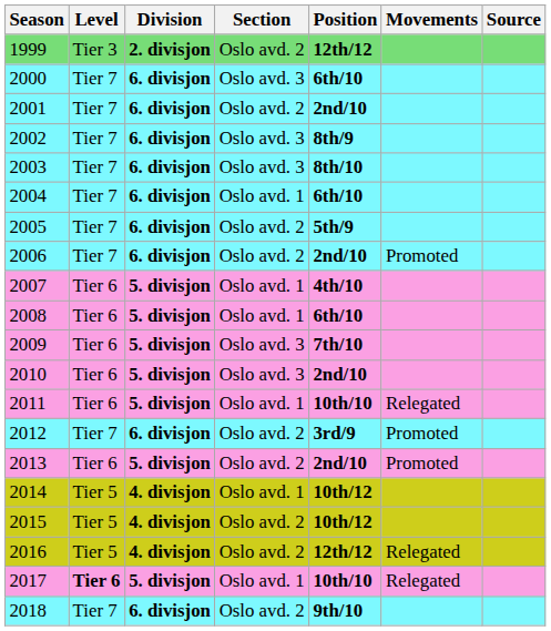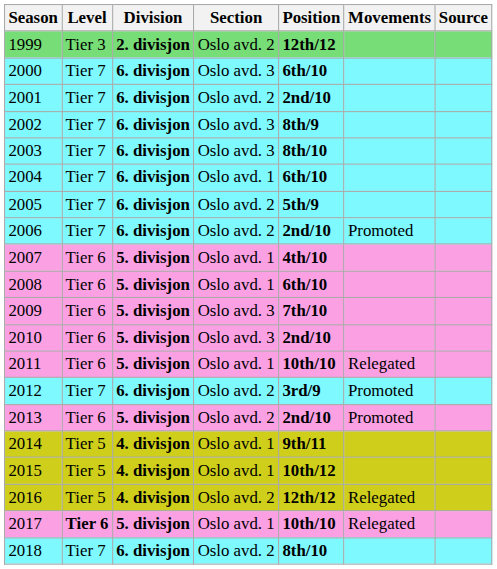 <table class="wikitable">
 <tr style="background:#f0f6fa;">
 <th>Season</th>
 <th>Level</th>
 <th>Division</th>
 <th>Section</th>
 <th>Position</th>
 <th>Movements</th>
 <th>Source</th>
 </tr>
 <tr>
 <td style="background:#7d7;">1999</td>
 <td style="background:#7d7;">Tier 3</td>
 <td style="background:#7d7;"><strong>2. divisjon</strong></td>
 <td style="background:#7d7;">Oslo avd. 2</td>
 <td style="background:#7d7;"><strong>12th/12</strong></td>
 <td style="background:#7d7;"></td>
 <td style="background:#7d7;"></td>
 </tr>
 <tr>
 <td style="background:#7DF9FF;">2000</td>
 <td style="background:#7DF9FF;">Tier 7</td>
 <td style="background:#7DF9FF;"><strong>6. divisjon</strong></td>
 <td style="background:#7DF9FF;">Oslo avd. 3</td>
 <td style="background:#7DF9FF;"><strong>6th/10</strong></td>
 <td style="background:#7DF9FF;"></td>
 <td style="background:#7DF9FF;"></td>
 </tr>
 <tr>
 <td style="background:#7DF9FF;">2001</td>
 <td style="background:#7DF9FF;">Tier 7</td>
 <td style="background:#7DF9FF;"><strong>6. divisjon</strong></td>
 <td style="background:#7DF9FF;">Oslo avd. 2</td>
 <td style="background:#7DF9FF;"><strong>2nd/10</strong></td>
 <td style="background:#7DF9FF;"></td>
 <td style="background:#7DF9FF;"></td>
 </tr>
 <tr>
 <td style="background:#7DF9FF;">2002</td>
 <td style="background:#7DF9FF;">Tier 7</td>
 <td style="background:#7DF9FF;"><strong>6. divisjon</strong></td>
 <td style="background:#7DF9FF;">Oslo avd. 3</td>
 <td style="background:#7DF9FF;"><strong>8th/9</strong></td>
 <td style="background:#7DF9FF;"></td>
 <td style="background:#7DF9FF;"></td>
 </tr>
 <tr>
 <td style="background:#7DF9FF;">2003</td>
 <td style="background:#7DF9FF;">Tier 7</td>
 <td style="background:#7DF9FF;"><strong>6. divisjon</strong></td>
 <td style="background:#7DF9FF;">Oslo avd. 3</td>
 <td style="background:#7DF9FF;"><strong>8th/10</strong></td>
 <td style="background:#7DF9FF;"></td>
 <td style="background:#7DF9FF;"></td>
 </tr>
 <tr>
 <td style="background:#7DF9FF;">2004</td>
 <td style="background:#7DF9FF;">Tier 7</td>
 <td style="background:#7DF9FF;"><strong>6. divisjon</strong></td>
 <td style="background:#7DF9FF;">Oslo avd. 1</td>
 <td style="background:#7DF9FF;"><strong>6th/10</strong></td>
 <td style="background:#7DF9FF;"></td>
 <td style="background:#7DF9FF;"></td>
 </tr>
 <tr>
 <td style="background:#7DF9FF;">2005</td>
 <td style="background:#7DF9FF;">Tier 7</td>
 <td style="background:#7DF9FF;"><strong>6. divisjon</strong></td>
 <td style="background:#7DF9FF;">Oslo avd. 2</td>
 <td style="background:#7DF9FF;"><strong>5th/9</strong></td>
 <td style="background:#7DF9FF;"></td>
 <td style="background:#7DF9FF;"></td>
 </tr>
 <tr>
 <td style="background:#7DF9FF;">2006</td>
 <td style="background:#7DF9FF;">Tier 7</td>
 <td style="background:#7DF9FF;"><strong>6. divisjon</strong></td>
 <td style="background:#7DF9FF;">Oslo avd. 2</td>
 <td style="background:#7DF9FF;"><strong>2nd/10</strong></td>
 <td style="background:#7DF9FF;">Promoted</td>
 <td style="background:#7DF9FF;"></td>
 </tr>
 <tr>
 <td style="background:#FBA0E3;">2007</td>
 <td style="background:#FBA0E3;">Tier 6</td>
 <td style="background:#FBA0E3;"><strong>5. divisjon</strong></td>
 <td style="background:#FBA0E3;">Oslo avd. 1</td>
 <td style="background:#FBA0E3;"><strong>4th/10</strong></td>
 <td style="background:#FBA0E3;"></td>
 <td style="background:#FBA0E3;"></td>
 </tr>
 <tr>
 <td style="background:#FBA0E3;">2008</td>
 <td style="background:#FBA0E3;">Tier 6</td>
 <td style="background:#FBA0E3;"><strong>5. divisjon</strong></td>
 <td style="background:#FBA0E3;">Oslo avd. 1</td>
 <td style="background:#FBA0E3;"><strong>6th/10</strong></td>
 <td style="background:#FBA0E3;"></td>
 <td style="background:#FBA0E3;"></td>
 </tr>
 <tr>
 <td style="background:#FBA0E3;">2009</td>
 <td style="background:#FBA0E3;">Tier 6</td>
 <td style="background:#FBA0E3;"><strong>5. divisjon</strong></td>
 <td style="background:#FBA0E3;">Oslo avd. 3</td>
 <td style="background:#FBA0E3;"><strong>7th/10</strong></td>
 <td style="background:#FBA0E3;"></td>
 <td style="background:#FBA0E3;"></td>
 </tr>
 <tr>
 <td style="background:#FBA0E3;">2010</td>
 <td style="background:#FBA0E3;">Tier 6</td>
 <td style="background:#FBA0E3;"><strong>5. divisjon</strong></td>
 <td style="background:#FBA0E3;">Oslo avd. 3</td>
 <td style="background:#FBA0E3;"><strong>2nd/10</strong></td>
 <td style="background:#FBA0E3;"></td>
 <td style="background:#FBA0E3;"></td>
 </tr>
 <tr>
 <td style="background:#FBA0E3;">2011</td>
 <td style="background:#FBA0E3;">Tier 6</td>
 <td style="background:#FBA0E3;"><strong>5. divisjon</strong></td>
 <td style="background:#FBA0E3;">Oslo avd. 1</td>
 <td style="background:#FBA0E3;"><strong>10th/10</strong></td>
 <td style="background:#FBA0E3;">Relegated</td>
 <td style="background:#FBA0E3;"></td>
 </tr>
 <tr>
 <td style="background:#7DF9FF;">2012</td>
 <td style="background:#7DF9FF;">Tier 7</td>
 <td style="background:#7DF9FF;"><strong>6. divisjon</strong></td>
 <td style="background:#7DF9FF;">Oslo avd. 2</td>
 <td style="background:#7DF9FF;"><strong>3rd/9</strong></td>
 <td style="background:#7DF9FF;">Promoted</td>
 <td style="background:#7DF9FF;"></td>
 </tr>
 <tr>
 <td style="background:#FBA0E3;">2013</td>
 <td style="background:#FBA0E3;">Tier 6</td>
 <td style="background:#FBA0E3;"><strong>5. divisjon</strong></td>
 <td style="background:#FBA0E3;">Oslo avd. 2</td>
 <td style="background:#FBA0E3;"><strong>2nd/10</strong></td>
 <td style="background:#FBA0E3;">Promoted</td>
 <td style="background:#FBA0E3;"></td>
 </tr>
 <tr>
 <td style="background:#CECE1B;">2014</td>
 <td style="background:#CECE1B;">Tier 5</td>
 <td style="background:#CECE1B;"><strong>4. divisjon</strong></td>
 <td style="background:#CECE1B;">Oslo avd. 1</td>
-<td style="background:#CECE1B;"><strong>10th/12</strong></td>
+<td style="background:#CECE1B;"><strong>9th/11</strong></td>
 <td style="background:#CECE1B;"></td>
 <td style="background:#CECE1B;"></td>
 </tr>
 <tr>
 <td style="background:#CECE1B;">2015</td>
 <td style="background:#CECE1B;">Tier 5</td>
 <td style="background:#CECE1B;"><strong>4. divisjon</strong></td>
-<td style="background:#CECE1B;">Oslo avd. 2</td>
+<td style="background:#CECE1B;">Oslo avd. 1</td>
 <td style="background:#CECE1B;"><strong>10th/12</strong></td>
 <td style="background:#CECE1B;"></td>
 <td style="background:#CECE1B;"></td>
 </tr>
 <tr>
 <td style="background:#CECE1B;">2016</td>
 <td style="background:#CECE1B;">Tier 5</td>
 <td style="background:#CECE1B;"><strong>4. divisjon</strong></td>
 <td style="background:#CECE1B;">Oslo avd. 2</td>
 <td style="background:#CECE1B;"><strong>12th/12</strong></td>
 <td style="background:#CECE1B;">Relegated</td>
 <td style="background:#CECE1B;"></td>
 </tr>
 <tr>
 <td style="background:#FBA0E3;">2017</td>
 <td style="background:#FBA0E3;"><strong>Tier 6</strong></td>
 <td style="background:#FBA0E3;"><strong>5. divisjon</strong></td>
 <td style="background:#FBA0E3;">Oslo avd. 1</td>
 <td style="background:#FBA0E3;"><strong>10th/10</strong></td>
 <td style="background:#FBA0E3;">Relegated</td>
 <td style="background:#FBA0E3;"></td>
 </tr>
 <tr>
 <td style="background:#7DF9FF;">2018</td>
 <td style="background:#7DF9FF;">Tier 7</td>
 <td style="background:#7DF9FF;"><strong>6. divisjon</strong></td>
 <td style="background:#7DF9FF;">Oslo avd. 2</td>
-<td style="background:#7DF9FF;"><strong>9th/10</strong></td>
+<td style="background:#7DF9FF;"><strong>8th/10</strong></td>
 <td style="background:#7DF9FF;"></td>
 <td style="background:#7DF9FF;"></td>
 </tr>
 </table>
